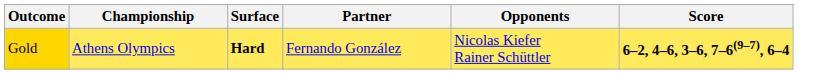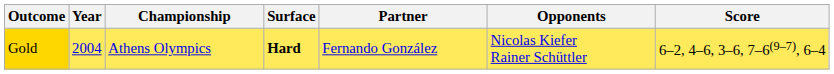 <table class="sortable wikitable" style=font-size:97%>
 <tr>
 <th>Outcome</th>
+<th>Year</th>
 <th width=160>Championship</th>
 <th>Surface</th>
 <th width=170>Partner</th>
 <th width=170>Opponents</th>
 <th>Score</th>
 </tr>
 <tr style="background:#ffea5c;">
 <td style="background:gold;">Gold</td>
+<td><a href='#'>2004</a></td>
 <td><a href='#'>Athens Olympics</a></td>
 <td><strong>Hard</strong></td>
 <td> <a href='#'>Fernando González</a></td>
 <td> <a href='#'>Nicolas Kiefer</a><br> <a href='#'>Rainer Schüttler</a></td>
-<td><strong>6–2, 4–6, 3–6, 7–6<sup>(9–7)</sup>, 6–4</strong></td>
+<td>6–2, 4–6, 3–6, 7–6<sup>(9–7)</sup>, 6–4</td>
 </tr>
 </table>
